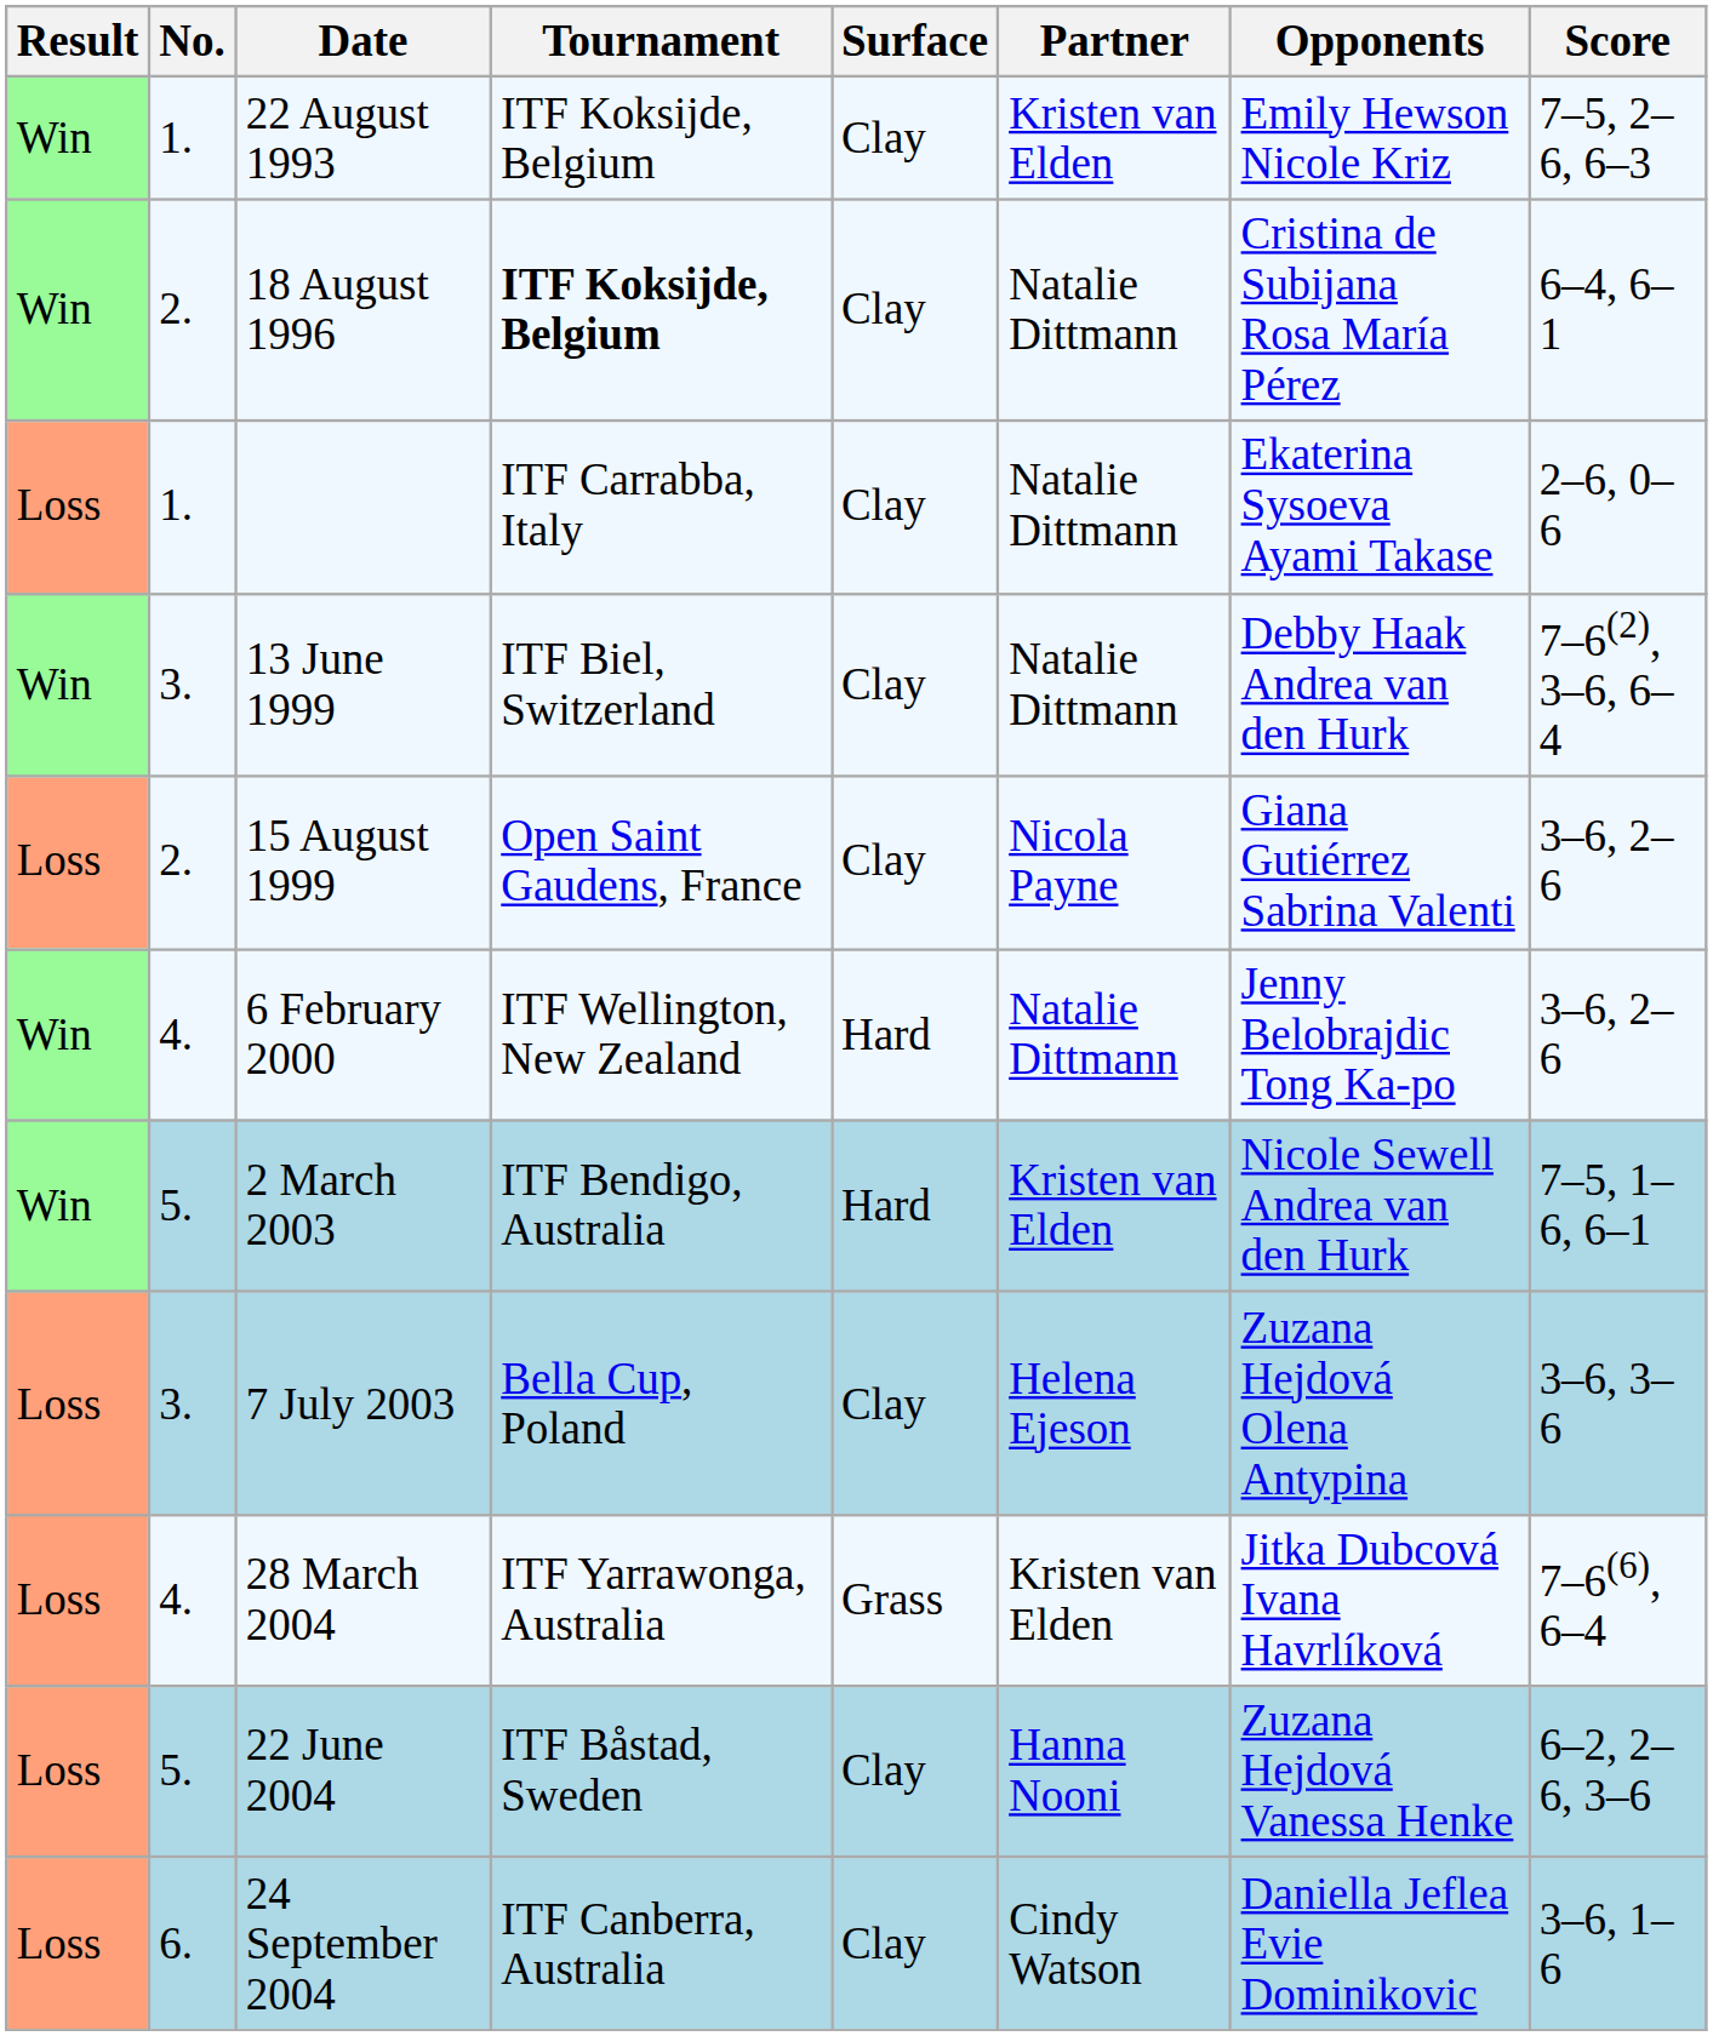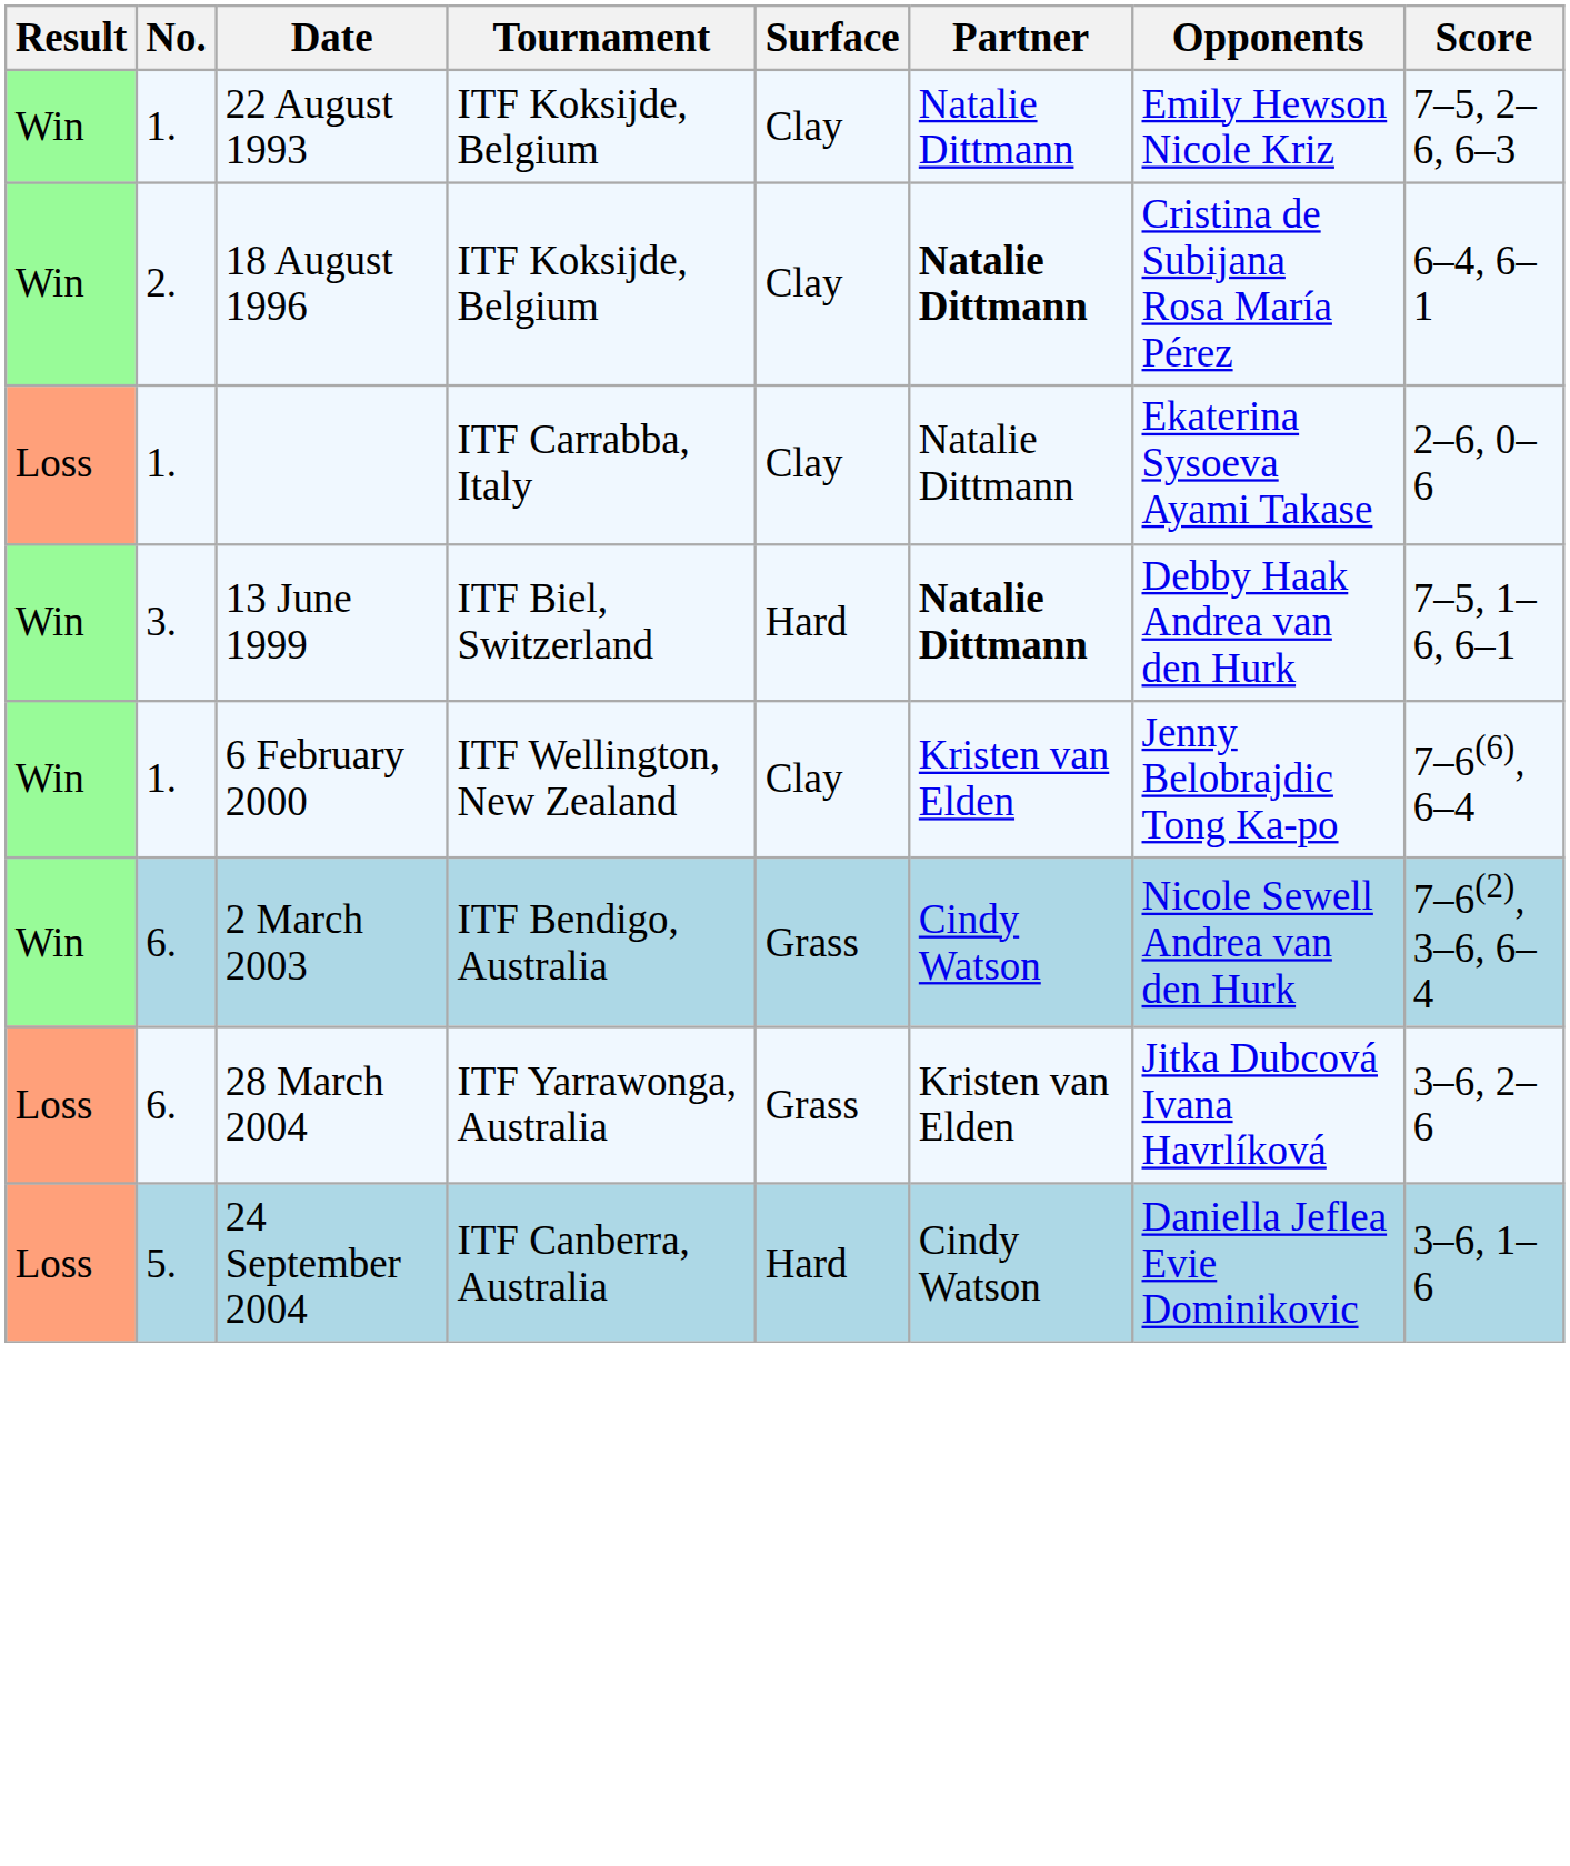 <table class="sortable wikitable">
 <tr>
 <th>Result</th>
 <th>No.</th>
 <th>Date</th>
 <th>Tournament</th>
 <th>Surface</th>
 <th>Partner</th>
 <th>Opponents</th>
 <th class=unsortable>Score</th>
 </tr>
 <tr style="background:#f0f8ff;">
 <td style="background:#98fb98;">Win</td>
 <td>1.</td>
 <td>22 August 1993</td>
 <td>ITF Koksijde, Belgium</td>
 <td>Clay</td>
-<td> <a href='#'>Kristen van Elden</a></td>
+<td> <a href='#'>Natalie Dittmann</a></td>
 <td> <a href='#'>Emily Hewson</a> <br>  <a href='#'>Nicole Kriz</a></td>
 <td>7–5, 2–6, 6–3</td>
 </tr>
 <tr style="background:#f0f8ff;">
 <td style="background:#98fb98;">Win</td>
 <td>2.</td>
 <td>18 August 1996</td>
-<td><strong>ITF Koksijde, Belgium</strong></td>
+<td>ITF Koksijde, Belgium</td>
 <td>Clay</td>
-<td> Natalie Dittmann</td>
+<td><strong> Natalie Dittmann</strong></td>
 <td> <a href='#'>Cristina de Subijana</a> <br>  <a href='#'>Rosa María Pérez</a></td>
 <td>6–4, 6–1</td>
 </tr>
 <tr style="background:#f0f8ff;">
 <td style="background:#ffa07a;">Loss</td>
 <td>1.</td>
 <td></td>
 <td>ITF Carrabba, Italy</td>
 <td>Clay</td>
 <td> Natalie Dittmann</td>
 <td> <a href='#'>Ekaterina Sysoeva</a> <br>  <a href='#'>Ayami Takase</a></td>
 <td>2–6, 0–6</td>
 </tr>
 <tr style="background:#f0f8ff;">
 <td style="background:#98fb98;">Win</td>
 <td>3.</td>
 <td>13 June 1999</td>
 <td>ITF Biel, Switzerland</td>
+<td>Hard</td>
+<td><strong> Natalie Dittmann</strong></td>
+<td> <a href='#'>Debby Haak</a> <br>  <a href='#'>Andrea van den Hurk</a></td>
+<td>7–5, 1–6, 6–1</td>
+</tr>
+<tr style="background:#f0f8ff;">
+<td style="background:#98fb98;">Win</td>
+<td>1.</td>
+<td>6 February 2000</td>
+<td>ITF Wellington, New Zealand</td>
 <td>Clay</td>
-<td> Natalie Dittmann</td>
-<td> <a href='#'>Debby Haak</a> <br>  <a href='#'>Andrea van den Hurk</a></td>
+<td> <a href='#'>Kristen van Elden</a></td>
+<td> <a href='#'>Jenny Belobrajdic</a> <br>  <a href='#'>Tong Ka-po</a></td>
+<td>7–6<sup>(6)</sup>, 6–4</td>
+</tr>
+<tr style="background:lightblue;">
+<td style="background:#98fb98;">Win</td>
+<td>6.</td>
+<td>2 March 2003</td>
+<td>ITF Bendigo, Australia</td>
+<td>Grass</td>
+<td> <a href='#'>Cindy Watson</a></td>
+<td> <a href='#'>Nicole Sewell</a> <br>  <a href='#'>Andrea van den Hurk</a></td>
 <td>7–6<sup>(2)</sup>, 3–6, 6–4</td>
 </tr>
 <tr style="background:#f0f8ff;">
 <td style="background:#ffa07a;">Loss</td>
-<td>2.</td>
-<td>15 August 1999</td>
-<td><a href='#'>Open Saint Gaudens</a>, France</td>
-<td>Clay</td>
-<td> <a href='#'>Nicola Payne</a></td>
-<td> <a href='#'>Giana Gutiérrez</a> <br>  <a href='#'>Sabrina Valenti</a></td>
-<td>3–6, 2–6</td>
-</tr>
-<tr style="background:#f0f8ff;">
-<td style="background:#98fb98;">Win</td>
-<td>4.</td>
-<td>6 February 2000</td>
-<td>ITF Wellington, New Zealand</td>
-<td>Hard</td>
-<td> <a href='#'>Natalie Dittmann</a></td>
-<td> <a href='#'>Jenny Belobrajdic</a> <br>  <a href='#'>Tong Ka-po</a></td>
-<td>3–6, 2–6</td>
-</tr>
-<tr style="background:lightblue;">
-<td style="background:#98fb98;">Win</td>
-<td>5.</td>
-<td>2 March 2003</td>
-<td>ITF Bendigo, Australia</td>
-<td>Hard</td>
-<td> <a href='#'>Kristen van Elden</a></td>
-<td> <a href='#'>Nicole Sewell</a> <br>  <a href='#'>Andrea van den Hurk</a></td>
-<td>7–5, 1–6, 6–1</td>
-</tr>
-<tr style="background:lightblue;">
-<td style="background:#ffa07a;">Loss</td>
-<td>3.</td>
-<td>7 July 2003</td>
-<td><a href='#'>Bella Cup</a>, Poland</td>
-<td>Clay</td>
-<td> <a href='#'>Helena Ejeson</a></td>
-<td> <a href='#'>Zuzana Hejdová</a> <br>  <a href='#'>Olena Antypina</a></td>
-<td>3–6, 3–6</td>
-</tr>
-<tr style="background:#f0f8ff;">
-<td style="background:#ffa07a;">Loss</td>
-<td>4.</td>
+<td>6.</td>
 <td>28 March 2004</td>
 <td>ITF Yarrawonga, Australia</td>
 <td>Grass</td>
 <td> Kristen van Elden</td>
 <td> <a href='#'>Jitka Dubcová</a> <br>  <a href='#'>Ivana Havrlíková</a></td>
-<td>7–6<sup>(6)</sup>, 6–4</td>
+<td>3–6, 2–6</td>
 </tr>
 <tr style="background:lightblue;">
 <td style="background:#ffa07a;">Loss</td>
 <td>5.</td>
-<td>22 June 2004</td>
-<td>ITF Båstad, Sweden</td>
-<td>Clay</td>
-<td> <a href='#'>Hanna Nooni</a></td>
-<td> <a href='#'>Zuzana Hejdová</a> <br>  <a href='#'>Vanessa Henke</a></td>
-<td>6–2, 2–6, 3–6</td>
-</tr>
-<tr style="background:lightblue;">
-<td style="background:#ffa07a;">Loss</td>
-<td>6.</td>
 <td>24 September 2004</td>
 <td>ITF Canberra, Australia</td>
-<td>Clay</td>
+<td>Hard</td>
 <td> Cindy Watson</td>
 <td> <a href='#'>Daniella Jeflea</a> <br>  <a href='#'>Evie Dominikovic</a></td>
 <td>3–6, 1–6</td>
 </tr>
 </table>
